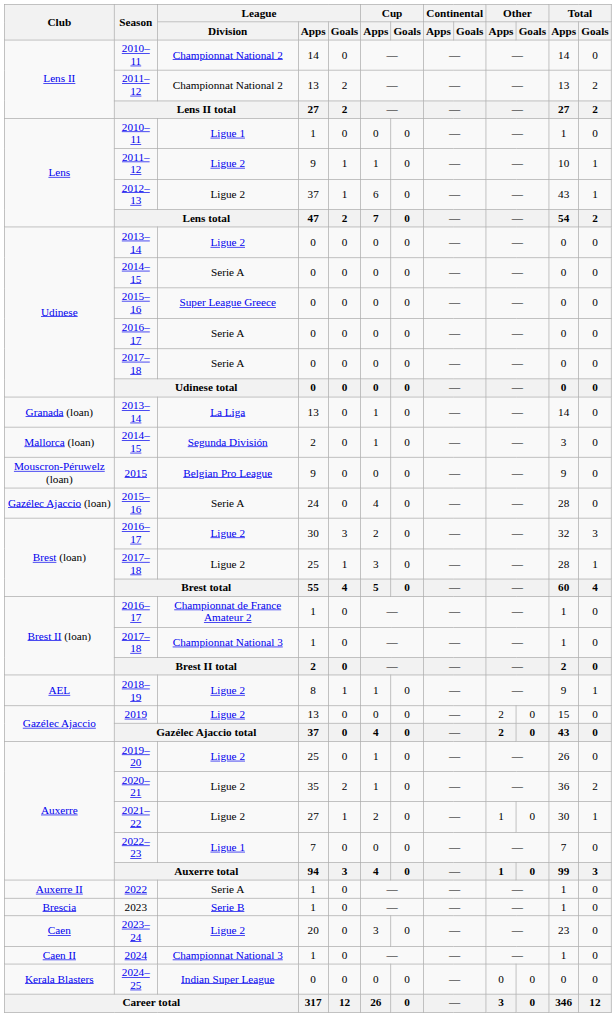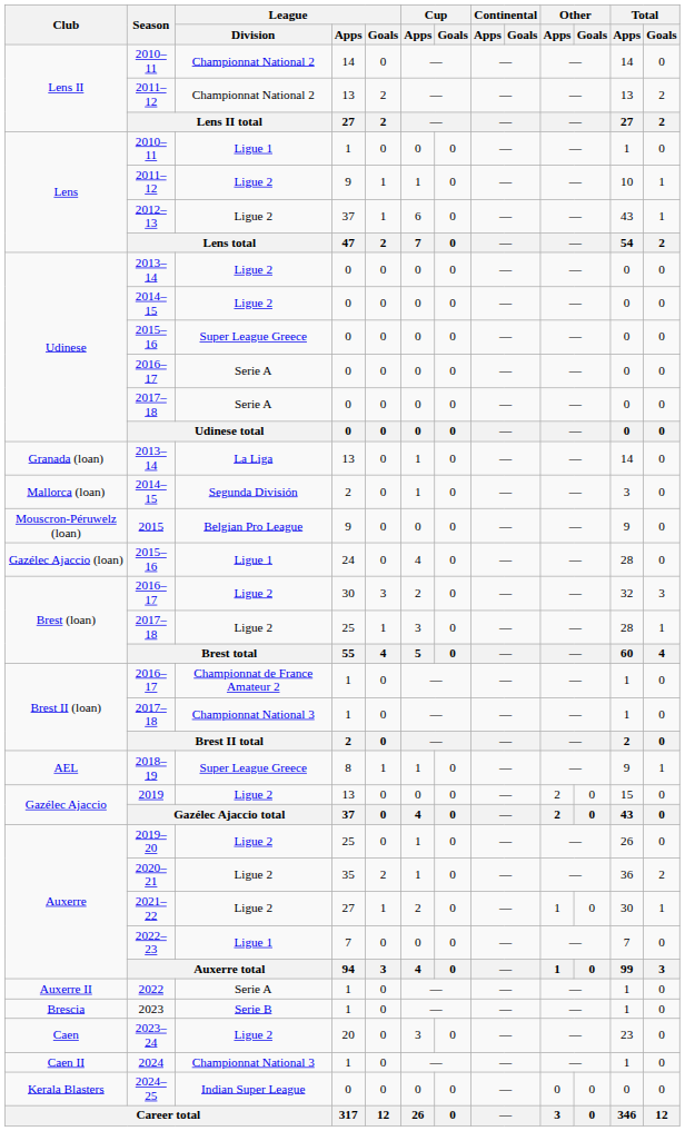 <table class="wikitable" style="font-size:100%; text-align:center;">
 <tr>
 <th rowspan="2">Club</th>
 <th rowspan="2">Season</th>
 <th colspan="3">League</th>
 <th colspan="2">Cup</th>
 <th colspan="2">Continental</th>
 <th colspan="2">Other</th>
 <th colspan="2">Total</th>
 </tr>
 <tr>
 <th>Division</th>
 <th>Apps</th>
 <th>Goals</th>
 <th>Apps</th>
 <th>Goals</th>
 <th>Apps</th>
 <th>Goals</th>
 <th>Apps</th>
 <th>Goals</th>
 <th>Apps</th>
 <th>Goals</th>
 </tr>
 <tr>
 <td rowspan="3"><a href='#'>Lens II</a></td>
 <td><a href='#'>2010–11</a></td>
 <td><a href='#'>Championnat National 2</a></td>
 <td>14</td>
 <td>0</td>
 <td colspan="2">—</td>
 <td colspan="2">—</td>
 <td colspan="2">—</td>
 <td>14</td>
 <td>0</td>
 </tr>
 <tr>
 <td><a href='#'>2011–12</a></td>
 <td>Championnat National 2</td>
 <td>13</td>
 <td>2</td>
 <td colspan="2">—</td>
 <td colspan="2">—</td>
 <td colspan="2">—</td>
 <td>13</td>
 <td>2</td>
 </tr>
 <tr>
 <th colspan="2">Lens II total</th>
 <th>27</th>
 <th>2</th>
 <th colspan="2">—</th>
 <th colspan="2">—</th>
 <th colspan="2">—</th>
 <th>27</th>
 <th>2</th>
 </tr>
 <tr>
 <td rowspan="4"><a href='#'>Lens</a></td>
 <td><a href='#'>2010–11</a></td>
 <td><a href='#'>Ligue 1</a></td>
 <td>1</td>
 <td>0</td>
 <td>0</td>
 <td>0</td>
 <td colspan="2">—</td>
 <td colspan="2">—</td>
 <td>1</td>
 <td>0</td>
 </tr>
 <tr>
 <td><a href='#'>2011–12</a></td>
 <td><a href='#'>Ligue 2</a></td>
 <td>9</td>
 <td>1</td>
 <td>1</td>
 <td>0</td>
 <td colspan="2">—</td>
 <td colspan="2">—</td>
 <td>10</td>
 <td>1</td>
 </tr>
 <tr>
 <td><a href='#'>2012–13</a></td>
 <td>Ligue 2</td>
 <td>37</td>
 <td>1</td>
 <td>6</td>
 <td>0</td>
 <td colspan="2">—</td>
 <td colspan="2">—</td>
 <td>43</td>
 <td>1</td>
 </tr>
 <tr>
 <th colspan="2">Lens total</th>
 <th>47</th>
 <th>2</th>
 <th>7</th>
 <th>0</th>
 <th colspan="2">—</th>
 <th colspan="2">—</th>
 <th>54</th>
 <th>2</th>
 </tr>
 <tr>
 <td rowspan="6"><a href='#'>Udinese</a></td>
 <td><a href='#'>2013–14</a></td>
 <td><a href='#'>Ligue 2</a></td>
 <td>0</td>
 <td>0</td>
 <td>0</td>
 <td>0</td>
 <td colspan="2">—</td>
 <td colspan="2">—</td>
 <td>0</td>
 <td>0</td>
 </tr>
 <tr>
 <td><a href='#'>2014–15</a></td>
-<td>Serie A</td>
+<td><a href='#'>Ligue 2</a></td>
 <td>0</td>
 <td>0</td>
 <td>0</td>
 <td>0</td>
 <td colspan="2">—</td>
 <td colspan="2">—</td>
 <td>0</td>
 <td>0</td>
 </tr>
 <tr>
 <td><a href='#'>2015–16</a></td>
 <td><a href='#'>Super League Greece</a></td>
 <td>0</td>
 <td>0</td>
 <td>0</td>
 <td>0</td>
 <td colspan="2">—</td>
 <td colspan="2">—</td>
 <td>0</td>
 <td>0</td>
 </tr>
 <tr>
 <td><a href='#'>2016–17</a></td>
 <td>Serie A</td>
 <td>0</td>
 <td>0</td>
 <td>0</td>
 <td>0</td>
 <td colspan="2">—</td>
 <td colspan="2">—</td>
 <td>0</td>
 <td>0</td>
 </tr>
 <tr>
 <td><a href='#'>2017–18</a></td>
 <td>Serie A</td>
 <td>0</td>
 <td>0</td>
 <td>0</td>
 <td>0</td>
 <td colspan="2">—</td>
 <td colspan="2">—</td>
 <td>0</td>
 <td>0</td>
 </tr>
 <tr>
 <th colspan="2">Udinese total</th>
 <th>0</th>
 <th>0</th>
 <th>0</th>
 <th>0</th>
 <th colspan="2">—</th>
 <th colspan="2">—</th>
 <th>0</th>
 <th>0</th>
 </tr>
 <tr>
 <td><a href='#'>Granada</a> (loan)</td>
 <td><a href='#'>2013–14</a></td>
 <td><a href='#'>La Liga</a></td>
 <td>13</td>
 <td>0</td>
 <td>1</td>
 <td>0</td>
 <td colspan="2">—</td>
 <td colspan="2">—</td>
 <td>14</td>
 <td>0</td>
 </tr>
 <tr>
 <td><a href='#'>Mallorca</a> (loan)</td>
 <td><a href='#'>2014–15</a></td>
 <td><a href='#'>Segunda División</a></td>
 <td>2</td>
 <td>0</td>
 <td>1</td>
 <td>0</td>
 <td colspan="2">—</td>
 <td colspan="2">—</td>
 <td>3</td>
 <td>0</td>
 </tr>
 <tr>
 <td><a href='#'>Mouscron-Péruwelz</a> (loan)</td>
 <td><a href='#'>2015</a></td>
 <td><a href='#'>Belgian Pro League</a></td>
 <td>9</td>
 <td>0</td>
 <td>0</td>
 <td>0</td>
 <td colspan="2">—</td>
 <td colspan="2">—</td>
 <td>9</td>
 <td>0</td>
 </tr>
 <tr>
 <td><a href='#'>Gazélec Ajaccio</a> (loan)</td>
 <td><a href='#'>2015–16</a></td>
-<td>Serie A</td>
+<td><a href='#'>Ligue 1</a></td>
 <td>24</td>
 <td>0</td>
 <td>4</td>
 <td>0</td>
 <td colspan="2">—</td>
 <td colspan="2">—</td>
 <td>28</td>
 <td>0</td>
 </tr>
 <tr>
 <td rowspan="3"><a href='#'>Brest</a> (loan)</td>
 <td><a href='#'>2016–17</a></td>
 <td><a href='#'>Ligue 2</a></td>
 <td>30</td>
 <td>3</td>
 <td>2</td>
 <td>0</td>
 <td colspan="2">—</td>
 <td colspan="2">—</td>
 <td>32</td>
 <td>3</td>
 </tr>
 <tr>
 <td><a href='#'>2017–18</a></td>
 <td>Ligue 2</td>
 <td>25</td>
 <td>1</td>
 <td>3</td>
 <td>0</td>
 <td colspan="2">—</td>
 <td colspan="2">—</td>
 <td>28</td>
 <td>1</td>
 </tr>
 <tr>
 <th colspan="2">Brest total</th>
 <th>55</th>
 <th>4</th>
 <th>5</th>
 <th>0</th>
 <th colspan="2">—</th>
 <th colspan="2">—</th>
 <th>60</th>
 <th>4</th>
 </tr>
 <tr>
 <td rowspan="3"><a href='#'>Brest II</a> (loan)</td>
 <td><a href='#'>2016–17</a></td>
 <td><a href='#'>Championnat de France Amateur 2</a></td>
 <td>1</td>
 <td>0</td>
 <td colspan="2">—</td>
 <td colspan="2">—</td>
 <td colspan="2">—</td>
 <td>1</td>
 <td>0</td>
 </tr>
 <tr>
 <td><a href='#'>2017–18</a></td>
 <td><a href='#'>Championnat National 3</a></td>
 <td>1</td>
 <td>0</td>
 <td colspan="2">—</td>
 <td colspan="2">—</td>
 <td colspan="2">—</td>
 <td>1</td>
 <td>0</td>
 </tr>
 <tr>
 <th colspan="2">Brest II total</th>
 <th>2</th>
 <th>0</th>
 <th colspan="2">—</th>
 <th colspan="2">—</th>
 <th colspan="2">—</th>
 <th>2</th>
 <th>0</th>
 </tr>
 <tr>
 <td><a href='#'>AEL</a></td>
 <td><a href='#'>2018–19</a></td>
-<td><a href='#'>Ligue 2</a></td>
+<td><a href='#'>Super League Greece</a></td>
 <td>8</td>
 <td>1</td>
 <td>1</td>
 <td>0</td>
 <td colspan="2">—</td>
 <td colspan="2">—</td>
 <td>9</td>
 <td>1</td>
 </tr>
 <tr>
 <td rowspan="2"><a href='#'>Gazélec Ajaccio</a></td>
 <td><a href='#'>2019</a></td>
 <td><a href='#'>Ligue 2</a></td>
 <td>13</td>
 <td>0</td>
 <td>0</td>
 <td>0</td>
 <td colspan="2">—</td>
 <td>2</td>
 <td>0</td>
 <td>15</td>
 <td>0</td>
 </tr>
 <tr>
 <th colspan="2">Gazélec Ajaccio total</th>
 <th>37</th>
 <th>0</th>
 <th>4</th>
 <th>0</th>
 <th colspan="2">—</th>
 <th>2</th>
 <th>0</th>
 <th>43</th>
 <th>0</th>
 </tr>
 <tr>
 <td rowspan="5"><a href='#'>Auxerre</a></td>
 <td><a href='#'>2019–20</a></td>
 <td><a href='#'>Ligue 2</a></td>
 <td>25</td>
 <td>0</td>
 <td>1</td>
 <td>0</td>
 <td colspan="2">—</td>
 <td colspan="2">—</td>
 <td>26</td>
 <td>0</td>
 </tr>
 <tr>
 <td><a href='#'>2020–21</a></td>
 <td>Ligue 2</td>
 <td>35</td>
 <td>2</td>
 <td>1</td>
 <td>0</td>
 <td colspan="2">—</td>
 <td colspan="2">—</td>
 <td>36</td>
 <td>2</td>
 </tr>
 <tr>
 <td><a href='#'>2021–22</a></td>
 <td>Ligue 2</td>
 <td>27</td>
 <td>1</td>
 <td>2</td>
 <td>0</td>
 <td colspan="2">—</td>
 <td>1</td>
 <td>0</td>
 <td>30</td>
 <td>1</td>
 </tr>
 <tr>
 <td><a href='#'>2022–23</a></td>
 <td><a href='#'>Ligue 1</a></td>
 <td>7</td>
 <td>0</td>
 <td>0</td>
 <td>0</td>
 <td colspan="2">—</td>
 <td colspan="2">—</td>
 <td>7</td>
 <td>0</td>
 </tr>
 <tr>
 <th colspan="2">Auxerre total</th>
 <th>94</th>
 <th>3</th>
 <th>4</th>
 <th>0</th>
 <th colspan="2">—</th>
 <th>1</th>
 <th>0</th>
 <th>99</th>
 <th>3</th>
 </tr>
 <tr>
 <td><a href='#'>Auxerre II</a></td>
 <td><a href='#'>2022</a></td>
 <td>Serie A</td>
 <td>1</td>
 <td>0</td>
 <td colspan="2">—</td>
 <td colspan="2">—</td>
 <td colspan="2">—</td>
 <td>1</td>
 <td>0</td>
 </tr>
 <tr>
 <td><a href='#'>Brescia</a></td>
 <td>2023</td>
 <td><a href='#'>Serie B</a></td>
 <td>1</td>
 <td>0</td>
 <td colspan="2">—</td>
 <td colspan="2">—</td>
 <td colspan="2">—</td>
 <td>1</td>
 <td>0</td>
 </tr>
 <tr>
 <td><a href='#'>Caen</a></td>
 <td><a href='#'>2023–24</a></td>
 <td><a href='#'>Ligue 2</a></td>
 <td>20</td>
 <td>0</td>
 <td>3</td>
 <td>0</td>
 <td colspan="2">—</td>
 <td colspan="2">—</td>
 <td>23</td>
 <td>0</td>
 </tr>
 <tr>
 <td><a href='#'>Caen II</a></td>
 <td><a href='#'>2024</a></td>
 <td><a href='#'>Championnat National 3</a></td>
 <td>1</td>
 <td>0</td>
 <td colspan="2">—</td>
 <td colspan="2">—</td>
 <td colspan="2">—</td>
 <td>1</td>
 <td>0</td>
 </tr>
 <tr>
 <td><a href='#'>Kerala Blasters</a></td>
 <td><a href='#'>2024–25</a></td>
 <td><a href='#'>Indian Super League</a></td>
 <td>0</td>
 <td>0</td>
 <td>0</td>
 <td>0</td>
 <td colspan="2">—</td>
 <td>0</td>
 <td>0</td>
 <td>0</td>
 <td>0</td>
 </tr>
 <tr>
 <th colspan="3">Career total</th>
 <th>317</th>
 <th>12</th>
 <th>26</th>
 <th>0</th>
 <th colspan="2">—</th>
 <th>3</th>
 <th>0</th>
 <th>346</th>
 <th>12</th>
 </tr>
 </table>
